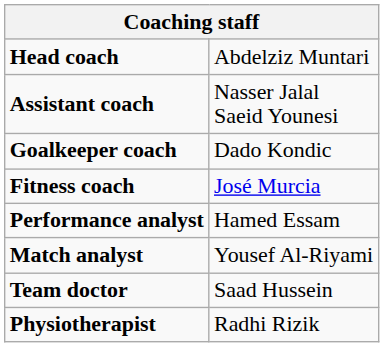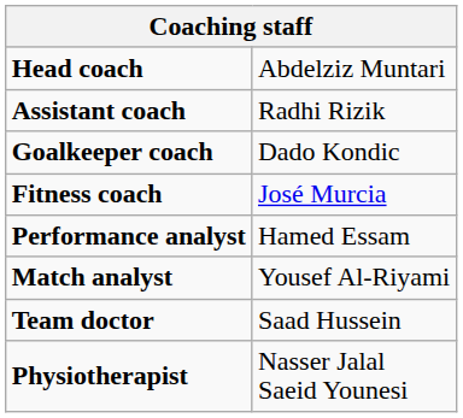 <table class="wikitable">
 <tr>
 <th colspan="2">Coaching staff</th>
 </tr>
 <tr>
 <td><strong>Head coach</strong></td>
 <td> Abdelziz Muntari</td>
 </tr>
 <tr>
 <td><strong>Assistant coach</strong></td>
-<td> Nasser Jalal <br>  Saeid Younesi</td>
+<td> Radhi Rizik</td>
 </tr>
 <tr>
 <td><strong>Goalkeeper coach</strong></td>
 <td> Dado Kondic</td>
 </tr>
 <tr>
 <td><strong>Fitness coach</strong></td>
 <td> <a href='#'>José Murcia</a></td>
 </tr>
 <tr>
 <td><strong>Performance analyst</strong></td>
 <td> Hamed Essam</td>
 </tr>
 <tr>
 <td><strong>Match analyst</strong></td>
 <td> Yousef Al-Riyami</td>
 </tr>
 <tr>
 <td><strong>Team doctor</strong></td>
 <td> Saad Hussein</td>
 </tr>
 <tr>
 <td><strong>Physiotherapist</strong></td>
-<td> Radhi Rizik</td>
+<td> Nasser Jalal <br>  Saeid Younesi</td>
 </tr>
 </table>
